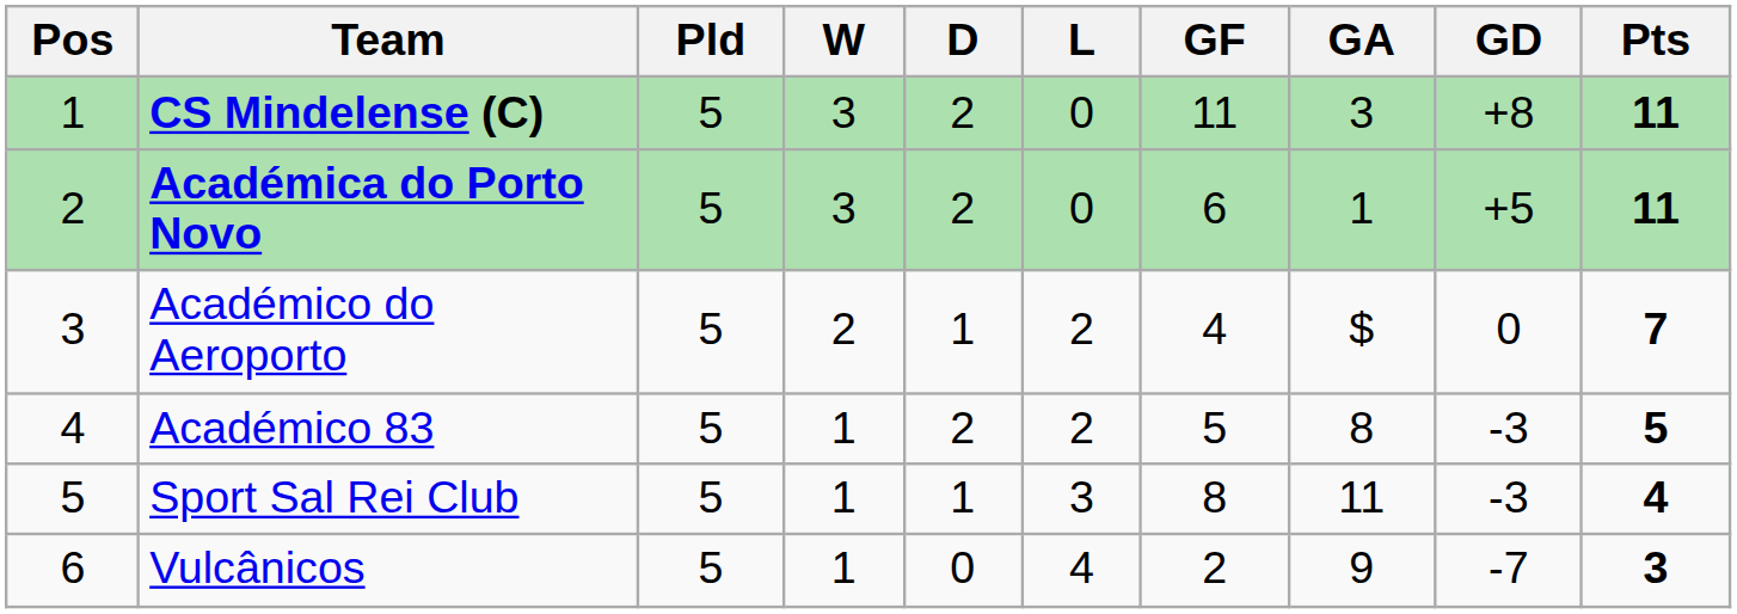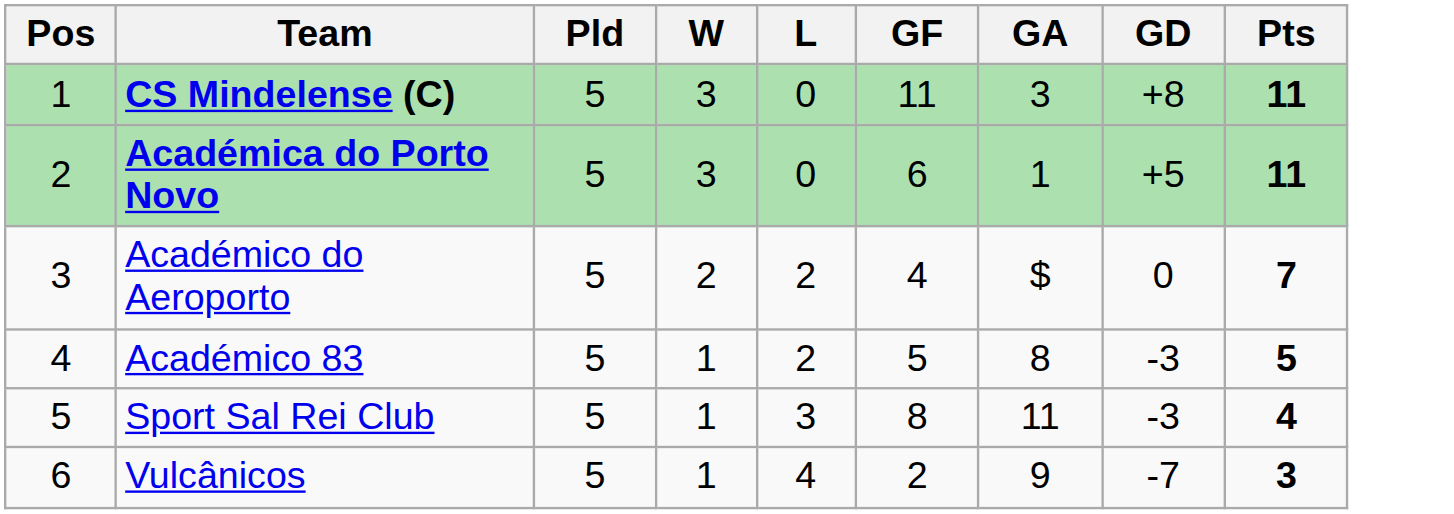 <table class="wikitable" style="text-align: center;">
 <tr>
 <th style="width: 40px;">Pos</th>
 <th style="width: 170px;">Team</th>
 <th style="width: 45px;">Pld</th>
 <th style="width: 35px;">W</th>
-<th style="width: 35px;">D</th>
 <th style="width: 35px;">L</th>
 <th style="width: 45px;">GF</th>
 <th style="width: 45px;">GA</th>
 <th style="width: 45px;">GD</th>
 <th style="width: 45px;">Pts</th>
 </tr>
 <tr style="background:#ACE1AF;">
 <td>1</td>
 <td style="text-align: left;"><strong><a href='#'>CS Mindelense</a> (C)</strong></td>
 <td>5</td>
 <td>3</td>
-<td>2</td>
 <td>0</td>
 <td>11</td>
 <td>3</td>
 <td>+8</td>
 <td><strong>11</strong></td>
 </tr>
 <tr style="background:#ACE1AF;">
 <td>2</td>
 <td style="text-align: left;"><strong><a href='#'>Académica do Porto Novo</a></strong></td>
 <td>5</td>
 <td>3</td>
-<td>2</td>
 <td>0</td>
 <td>6</td>
 <td>1</td>
 <td>+5</td>
 <td><strong>11</strong></td>
 </tr>
 <tr>
 <td>3</td>
 <td style="text-align: left;"><a href='#'>Académico do Aeroporto</a></td>
 <td>5</td>
 <td>2</td>
-<td>1</td>
 <td>2</td>
 <td>4</td>
 <td>$</td>
 <td>0</td>
 <td><strong>7</strong></td>
 </tr>
 <tr>
 <td>4</td>
 <td style="text-align: left;"><a href='#'>Académico 83</a></td>
 <td>5</td>
 <td>1</td>
 <td>2</td>
-<td>2</td>
 <td>5</td>
 <td>8</td>
 <td>-3</td>
 <td><strong>5</strong></td>
 </tr>
 <tr>
 <td>5</td>
 <td style="text-align: left;"><a href='#'>Sport Sal Rei Club</a></td>
 <td>5</td>
-<td>1</td>
 <td>1</td>
 <td>3</td>
 <td>8</td>
 <td>11</td>
 <td>-3</td>
 <td><strong>4</strong></td>
 </tr>
 <tr>
 <td>6</td>
 <td style="text-align: left;"><a href='#'>Vulcânicos</a></td>
 <td>5</td>
 <td>1</td>
-<td>0</td>
 <td>4</td>
 <td>2</td>
 <td>9</td>
 <td>-7</td>
 <td><strong>3</strong></td>
 </tr>
 </table>
